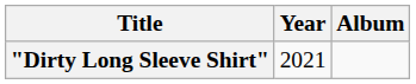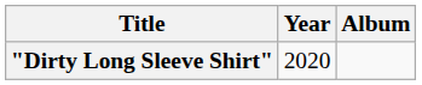 <table class="wikitable plainrowheaders">
 <tr>
 <th>Title</th>
 <th>Year</th>
 <th>Album</th>
 </tr>
 <tr>
 <th scope="row">"Dirty Long Sleeve Shirt"</th>
-<td>2021</td>
+<td>2020</td>
 <td></td>
 </tr>
 </table>
